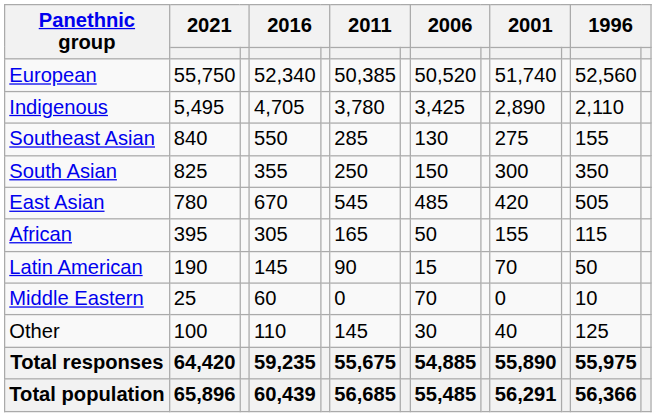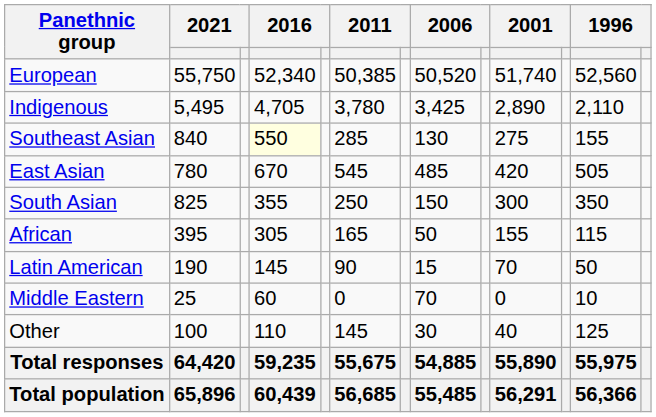 <table class="wikitable collapsible sortable">
 <tr>
 <th rowspan="2"><a href='#'>Panethnic</a><br>group</th>
 <th colspan="2">2021</th>
 <th colspan="2">2016</th>
 <th colspan="2">2011</th>
 <th colspan="2">2006</th>
 <th colspan="2">2001</th>
 <th colspan="2">1996</th>
 </tr>
 <tr>
 <th><a href='#'></a></th>
 <th></th>
 <th></th>
 <th></th>
 <th></th>
 <th></th>
 <th></th>
 <th></th>
 <th></th>
 <th></th>
 <th></th>
 <th></th>
 </tr>
 <tr>
 <td><a href='#'>European</a></td>
 <td>55,750</td>
 <td></td>
 <td>52,340</td>
 <td></td>
 <td>50,385</td>
 <td></td>
 <td>50,520</td>
 <td></td>
 <td>51,740</td>
 <td></td>
 <td>52,560</td>
 <td></td>
 </tr>
 <tr>
 <td><a href='#'>Indigenous</a></td>
 <td>5,495</td>
 <td></td>
 <td>4,705</td>
 <td></td>
 <td>3,780</td>
 <td></td>
 <td>3,425</td>
 <td></td>
 <td>2,890</td>
 <td></td>
 <td>2,110</td>
 <td></td>
 </tr>
 <tr>
 <td><a href='#'>Southeast Asian</a></td>
 <td>840</td>
 <td></td>
-<td>550</td>
+<td style="background: lightyellow;">550</td>
 <td></td>
 <td>285</td>
 <td></td>
 <td>130</td>
 <td></td>
 <td>275</td>
 <td></td>
 <td>155</td>
+<td></td>
+</tr>
+<tr>
+<td><a href='#'>East Asian</a></td>
+<td>780</td>
+<td></td>
+<td>670</td>
+<td></td>
+<td>545</td>
+<td></td>
+<td>485</td>
+<td></td>
+<td>420</td>
+<td></td>
+<td>505</td>
 <td></td>
 </tr>
 <tr>
 <td><a href='#'>South Asian</a></td>
 <td>825</td>
 <td></td>
 <td>355</td>
 <td></td>
 <td>250</td>
 <td></td>
 <td>150</td>
 <td></td>
 <td>300</td>
 <td></td>
 <td>350</td>
-<td></td>
-</tr>
-<tr>
-<td><a href='#'>East Asian</a></td>
-<td>780</td>
-<td></td>
-<td>670</td>
-<td></td>
-<td>545</td>
-<td></td>
-<td>485</td>
-<td></td>
-<td>420</td>
-<td></td>
-<td>505</td>
 <td></td>
 </tr>
 <tr>
 <td><a href='#'>African</a></td>
 <td>395</td>
 <td></td>
 <td>305</td>
 <td></td>
 <td>165</td>
 <td></td>
 <td>50</td>
 <td></td>
 <td>155</td>
 <td></td>
 <td>115</td>
 <td></td>
 </tr>
 <tr>
 <td><a href='#'>Latin American</a></td>
 <td>190</td>
 <td></td>
 <td>145</td>
 <td></td>
 <td>90</td>
 <td></td>
 <td>15</td>
 <td></td>
 <td>70</td>
 <td></td>
 <td>50</td>
 <td></td>
 </tr>
 <tr>
 <td><a href='#'>Middle Eastern</a></td>
 <td>25</td>
 <td></td>
 <td>60</td>
 <td></td>
 <td>0</td>
 <td></td>
 <td>70</td>
 <td></td>
 <td>0</td>
 <td></td>
 <td>10</td>
 <td></td>
 </tr>
 <tr>
 <td>Other</td>
 <td>100</td>
 <td></td>
 <td>110</td>
 <td></td>
 <td>145</td>
 <td></td>
 <td>30</td>
 <td></td>
 <td>40</td>
 <td></td>
 <td>125</td>
 <td></td>
 </tr>
 <tr>
 <th>Total responses</th>
 <th>64,420</th>
 <th></th>
 <th>59,235</th>
 <th></th>
 <th>55,675</th>
 <th></th>
 <th>54,885</th>
 <th></th>
 <th>55,890</th>
 <th></th>
 <th>55,975</th>
 <th></th>
 </tr>
 <tr>
 <th>Total population</th>
 <th>65,896</th>
 <th></th>
 <th>60,439</th>
 <th></th>
 <th>56,685</th>
 <th></th>
 <th>55,485</th>
 <th></th>
 <th>56,291</th>
 <th></th>
 <th>56,366</th>
 <th></th>
 </tr>
 </table>
